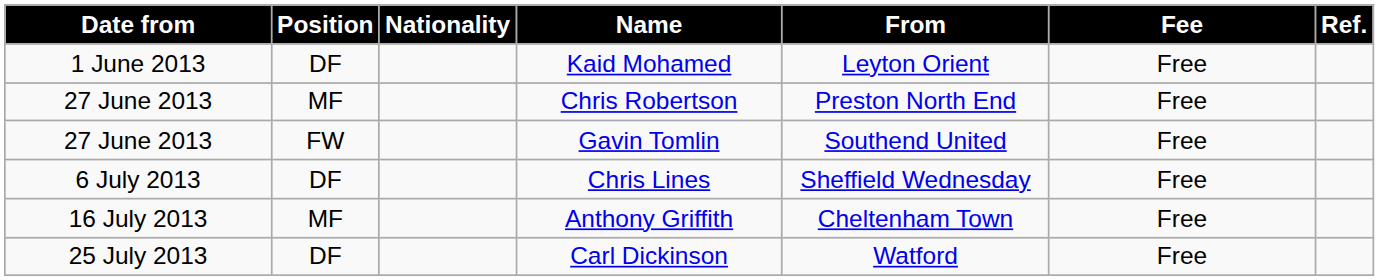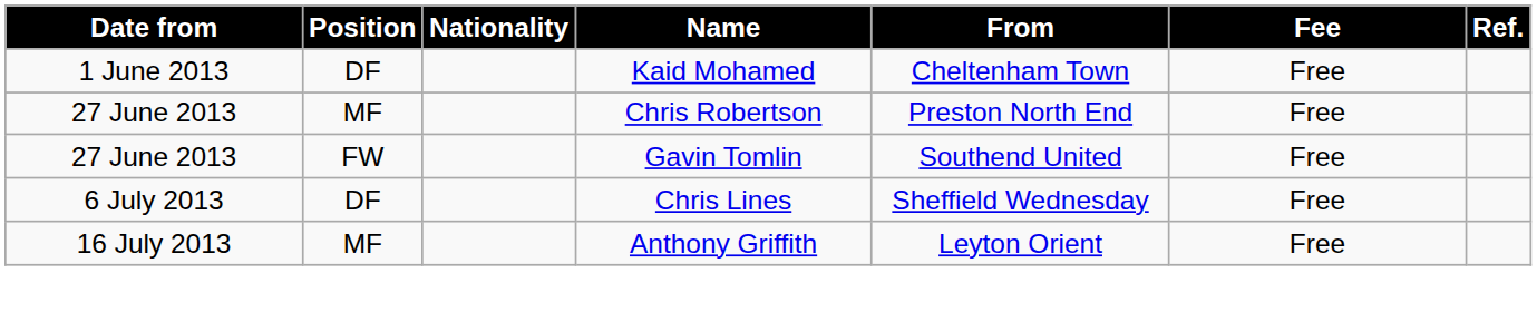 <table class="wikitable" style="text-align:center; font-size:90%; ">
 <tr>
 <th style="background:#000000; color:#FFFFFF; width:150px;">Date from</th>
 <th style="background:#000000; color:#FFFFFF; width:50px;">Position</th>
 <th style="background:#000000; color:#FFFFFF; width:50px;">Nationality</th>
 <th style="background:#000000; color:#FFFFFF; width:150px;">Name</th>
 <th style="background:#000000; color:#FFFFFF; width:150px;">From</th>
 <th style="background:#000000; color:#FFFFFF; width:150px;">Fee</th>
 <th style="background:#000000; color:#FFFFFF; width:25px;">Ref.</th>
 </tr>
 <tr>
 <td>1 June 2013</td>
 <td>DF</td>
 <td></td>
 <td><a href='#'>Kaid Mohamed</a></td>
-<td><a href='#'>Leyton Orient</a></td>
+<td><a href='#'>Cheltenham Town</a></td>
 <td>Free</td>
 <td></td>
 </tr>
 <tr>
 <td>27 June 2013</td>
 <td>MF</td>
 <td></td>
 <td><a href='#'>Chris Robertson</a></td>
 <td><a href='#'>Preston North End</a></td>
 <td>Free</td>
 <td></td>
 </tr>
 <tr>
 <td>27 June 2013</td>
 <td>FW</td>
 <td></td>
 <td><a href='#'>Gavin Tomlin</a></td>
 <td><a href='#'>Southend United</a></td>
 <td>Free</td>
 <td></td>
 </tr>
 <tr>
 <td>6 July 2013</td>
 <td>DF</td>
 <td></td>
 <td><a href='#'>Chris Lines</a></td>
 <td><a href='#'>Sheffield Wednesday</a></td>
 <td>Free</td>
 <td></td>
 </tr>
 <tr>
 <td>16 July 2013</td>
 <td>MF</td>
 <td></td>
 <td><a href='#'>Anthony Griffith</a></td>
-<td><a href='#'>Cheltenham Town</a></td>
-<td>Free</td>
-<td></td>
-</tr>
-<tr>
-<td>25 July 2013</td>
-<td>DF</td>
-<td></td>
-<td><a href='#'>Carl Dickinson</a></td>
-<td><a href='#'>Watford</a></td>
+<td><a href='#'>Leyton Orient</a></td>
 <td>Free</td>
 <td></td>
 </tr>
 </table>
